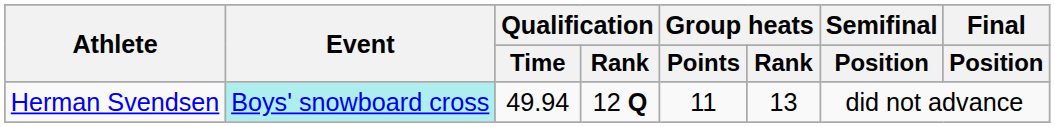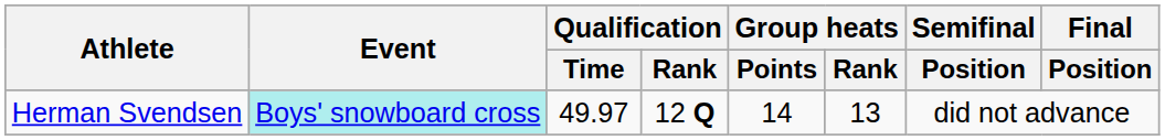 <table class="wikitable" style="font-size:90%">
 <tr>
 <th rowspan="2">Athlete</th>
 <th rowspan="2">Event</th>
 <th colspan=2>Qualification</th>
 <th colspan=2>Group heats</th>
 <th>Semifinal</th>
 <th>Final</th>
 </tr>
 <tr style="font-size:95%">
 <th>Time</th>
 <th>Rank</th>
 <th>Points</th>
 <th>Rank</th>
 <th>Position</th>
 <th>Position</th>
 </tr>
 <tr align=center>
 <td align=left><a href='#'>Herman Svendsen</a></td>
 <td align=left style="background: paleturquoise;"><a href='#'>Boys' snowboard cross</a></td>
-<td>49.94</td>
+<td>49.97</td>
 <td>12 <strong>Q</strong></td>
-<td>11</td>
+<td>14</td>
 <td>13</td>
 <td colspan=2>did not advance</td>
 </tr>
 </table>
